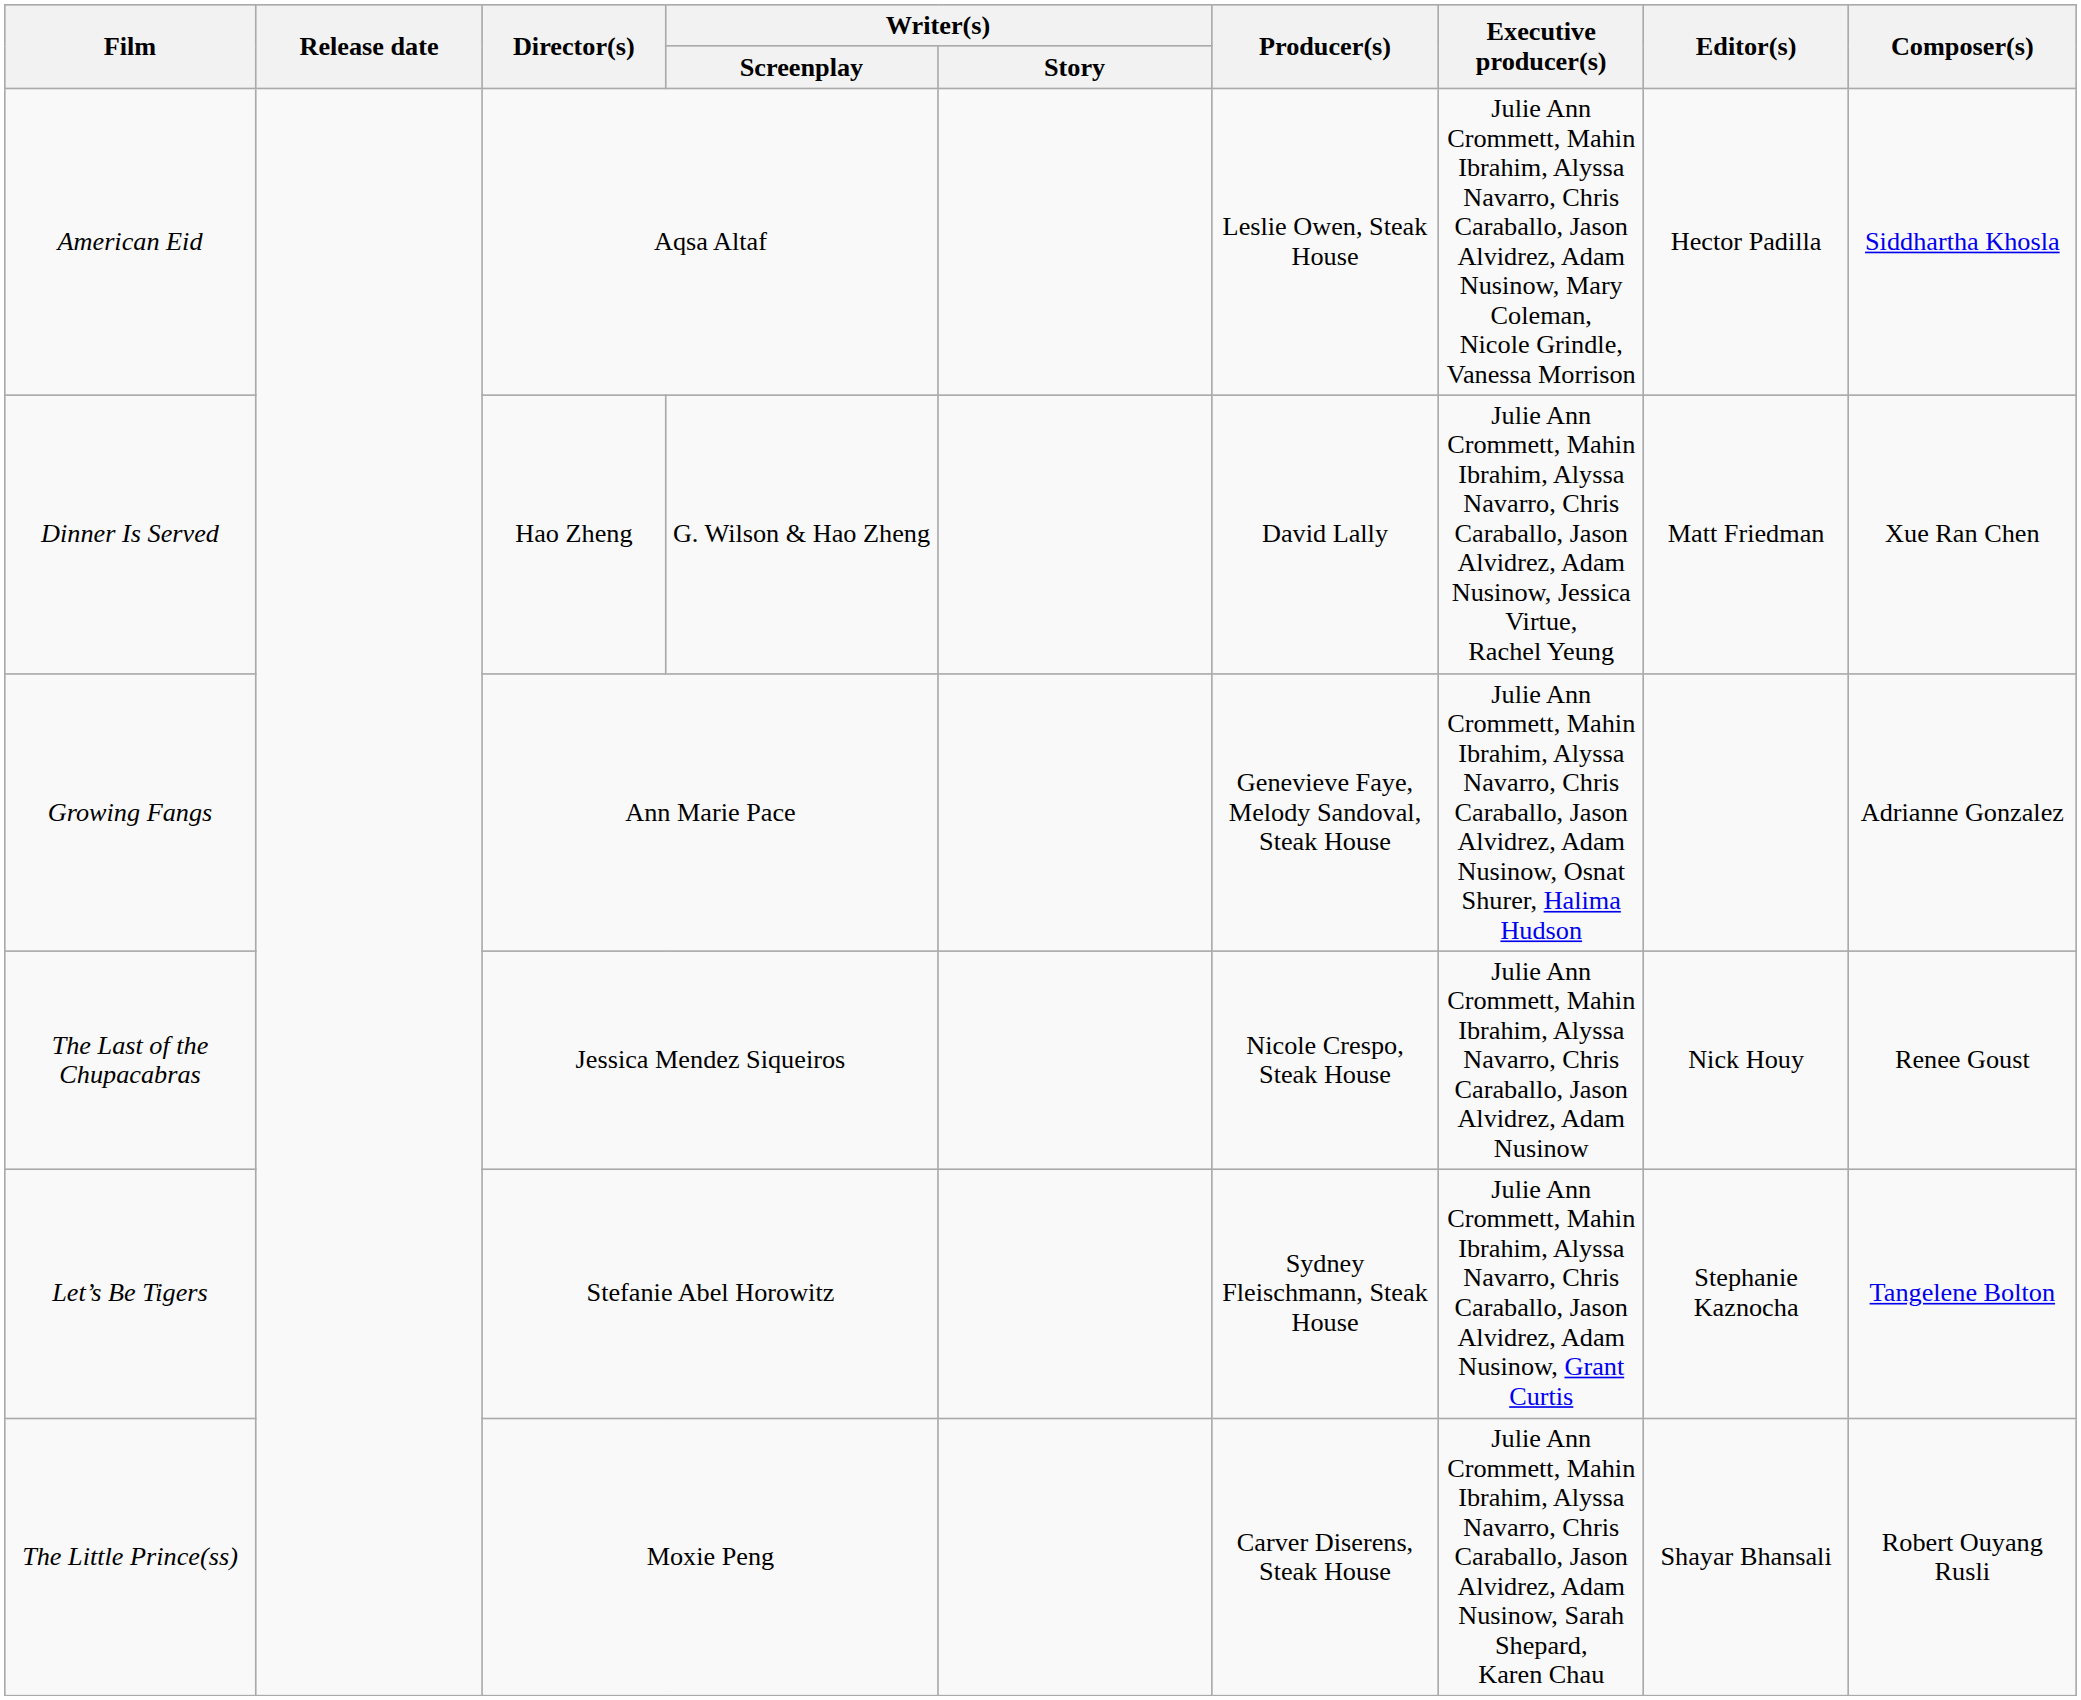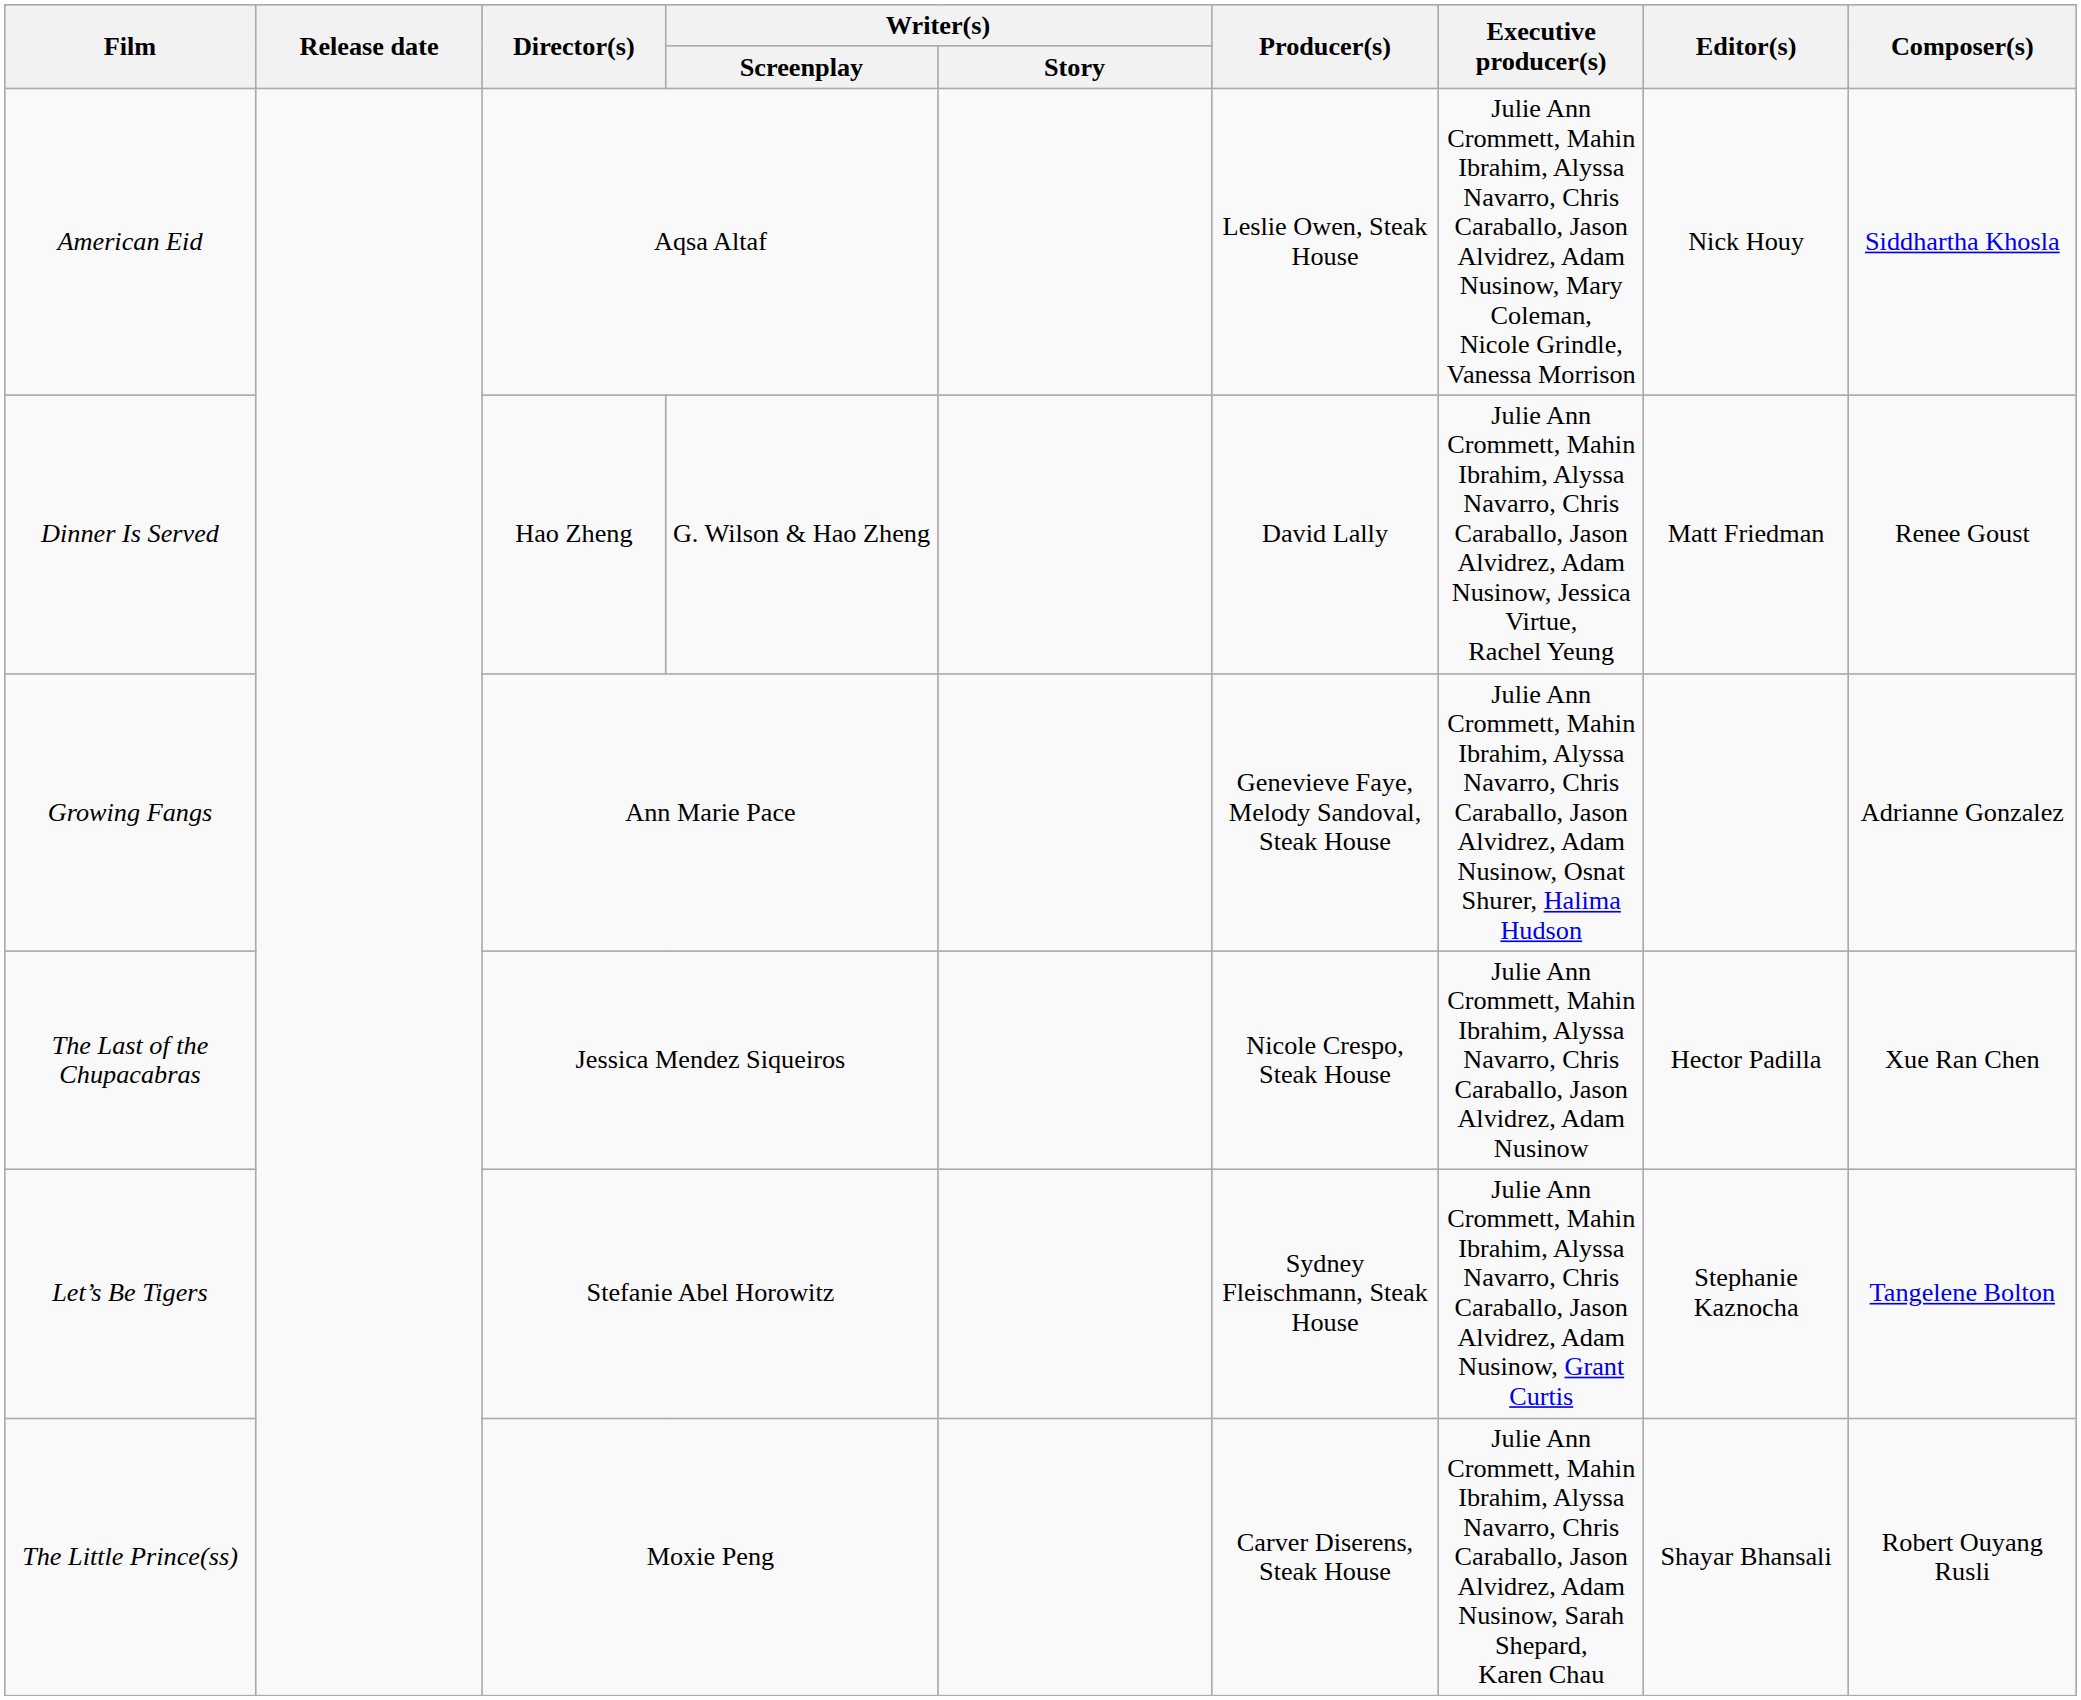 <table class="wikitable plainrowheaders" style="text-align:center; width:100%;">
 <tr>
 <th rowspan="2" width="11%">Film</th>
 <th rowspan="2" width="10%">Release date</th>
 <th rowspan="2" width="8%">Director(s)</th>
 <th colspan="2" width="12%">Writer(s)</th>
 <th rowspan="2" width="10%">Producer(s)</th>
 <th rowspan="2" width="9%">Executive producer(s)</th>
 <th rowspan="2" width="9%">Editor(s)</th>
 <th rowspan="2" width="10%">Composer(s)</th>
 </tr>
 <tr>
 <th width="12%">Screenplay</th>
 <th width="12%">Story</th>
 </tr>
 <tr>
 <td><em>American Eid</em></td>
 <td rowspan="6"></td>
 <td colspan="2">Aqsa Altaf</td>
 <td></td>
 <td>Leslie Owen, Steak House</td>
 <td>Julie Ann Crommett, Mahin Ibrahim, Alyssa Navarro, Chris Caraballo, Jason Alvidrez, Adam Nusinow, Mary Coleman,<br>Nicole Grindle, Vanessa Morrison</td>
-<td>Hector Padilla</td>
+<td>Nick Houy</td>
 <td><a href='#'>Siddhartha Khosla</a></td>
 </tr>
 <tr>
 <td><em>Dinner Is Served</em></td>
 <td>Hao Zheng</td>
 <td>G. Wilson & Hao Zheng</td>
 <td></td>
 <td>David Lally</td>
 <td>Julie Ann Crommett, Mahin Ibrahim, Alyssa Navarro, Chris Caraballo, Jason Alvidrez, Adam Nusinow, Jessica Virtue,<br>Rachel Yeung</td>
 <td>Matt Friedman</td>
-<td>Xue Ran Chen</td>
+<td>Renee Goust</td>
 </tr>
 <tr>
 <td><em>Growing Fangs</em></td>
 <td colspan="2">Ann Marie Pace</td>
 <td></td>
 <td>Genevieve Faye, Melody Sandoval, Steak House</td>
 <td>Julie Ann Crommett, Mahin Ibrahim, Alyssa Navarro, Chris Caraballo, Jason Alvidrez, Adam Nusinow, Osnat Shurer, <a href='#'>Halima Hudson</a></td>
 <td></td>
 <td>Adrianne Gonzalez</td>
 </tr>
 <tr>
 <td><em>The Last of the Chupacabras</em></td>
 <td colspan="2">Jessica Mendez Siqueiros</td>
 <td></td>
 <td>Nicole Crespo, Steak House</td>
 <td>Julie Ann Crommett, Mahin Ibrahim, Alyssa Navarro, Chris Caraballo, Jason Alvidrez, Adam Nusinow</td>
-<td>Nick Houy</td>
-<td>Renee Goust</td>
+<td>Hector Padilla</td>
+<td>Xue Ran Chen</td>
 </tr>
 <tr>
 <td><em>Let’s Be Tigers</em></td>
 <td colspan="2">Stefanie Abel Horowitz</td>
 <td></td>
 <td>Sydney Fleischmann, Steak House</td>
 <td>Julie Ann Crommett, Mahin Ibrahim, Alyssa Navarro, Chris Caraballo, Jason Alvidrez, Adam Nusinow, <a href='#'>Grant Curtis</a></td>
 <td>Stephanie Kaznocha</td>
 <td><a href='#'>Tangelene Bolton</a></td>
 </tr>
 <tr>
 <td><em>The Little Prince(ss)</em></td>
 <td colspan="2">Moxie Peng</td>
 <td></td>
 <td>Carver Diserens, Steak House</td>
 <td>Julie Ann Crommett, Mahin Ibrahim, Alyssa Navarro, Chris Caraballo, Jason Alvidrez, Adam Nusinow, Sarah Shepard,<br>Karen Chau</td>
 <td>Shayar Bhansali</td>
 <td>Robert Ouyang Rusli</td>
 </tr>
 </table>
